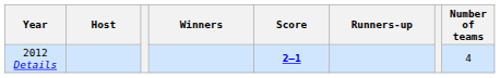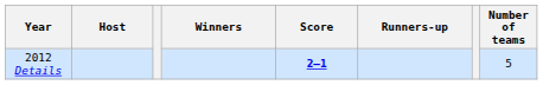 <table class="wikitable" style="text-align:center; width:100%">
 <tr>
 <th width=5%>Year</th>
 <th width=10%>Host</th>
 <th width=1% rowspan=2 bgcolor=ffffff></th>
 <th width=14%>Winners</th>
 <th width=10%>Score</th>
 <th width=14%>Runners-up</th>
 <th width=1% rowspan=2 bgcolor=ffffff></th>
 <th width=4%>Number of teams</th>
 </tr>
 <tr style="background: #D0E6FF;">
 <td>2012 <br> <em><a href='#'>Details</a></em></td>
 <td></td>
 <td><strong></strong></td>
 <td><strong><a href='#'>2–1</a></strong></td>
 <td></td>
-<td>4</td>
+<td>5</td>
 </tr>
 </table>
